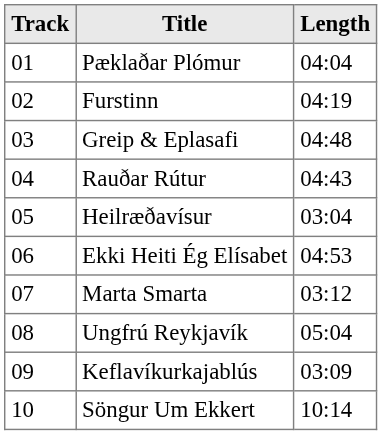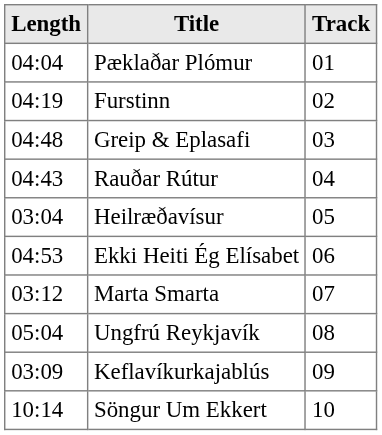 <table class="toccolours" border="1" cellpadding="4" style="border-collapse:collapse">
 <tr style="background-color:#e9e9e9" |>
+<th>Length</th>
+<th>Title</th>
 <th>Track</th>
-<th>Title</th>
-<th>Length</th>
 </tr>
 <tr>
+<td>04:04</td>
+<td>Pæklaðar Plómur</td>
 <td>01</td>
-<td>Pæklaðar Plómur</td>
-<td>04:04</td>
 </tr>
 <tr>
+<td>04:19</td>
+<td>Furstinn</td>
 <td>02</td>
-<td>Furstinn</td>
-<td>04:19</td>
 </tr>
 <tr>
+<td>04:48</td>
+<td>Greip & Eplasafi</td>
 <td>03</td>
-<td>Greip & Eplasafi</td>
-<td>04:48</td>
 </tr>
 <tr>
+<td>04:43</td>
+<td>Rauðar Rútur</td>
 <td>04</td>
-<td>Rauðar Rútur</td>
-<td>04:43</td>
 </tr>
 <tr>
+<td>03:04</td>
+<td>Heilræðavísur</td>
 <td>05</td>
-<td>Heilræðavísur</td>
-<td>03:04</td>
 </tr>
 <tr>
+<td>04:53</td>
+<td>Ekki Heiti Ég Elísabet</td>
 <td>06</td>
-<td>Ekki Heiti Ég Elísabet</td>
-<td>04:53</td>
 </tr>
 <tr>
+<td>03:12</td>
+<td>Marta Smarta</td>
 <td>07</td>
-<td>Marta Smarta</td>
-<td>03:12</td>
 </tr>
 <tr>
+<td>05:04</td>
+<td>Ungfrú Reykjavík</td>
 <td>08</td>
-<td>Ungfrú Reykjavík</td>
-<td>05:04</td>
 </tr>
 <tr>
+<td>03:09</td>
+<td>Keflavíkurkajablús</td>
 <td>09</td>
-<td>Keflavíkurkajablús</td>
-<td>03:09</td>
 </tr>
 <tr>
+<td>10:14</td>
+<td>Söngur Um Ekkert</td>
 <td>10</td>
-<td>Söngur Um Ekkert</td>
-<td>10:14</td>
 </tr>
 </table>
